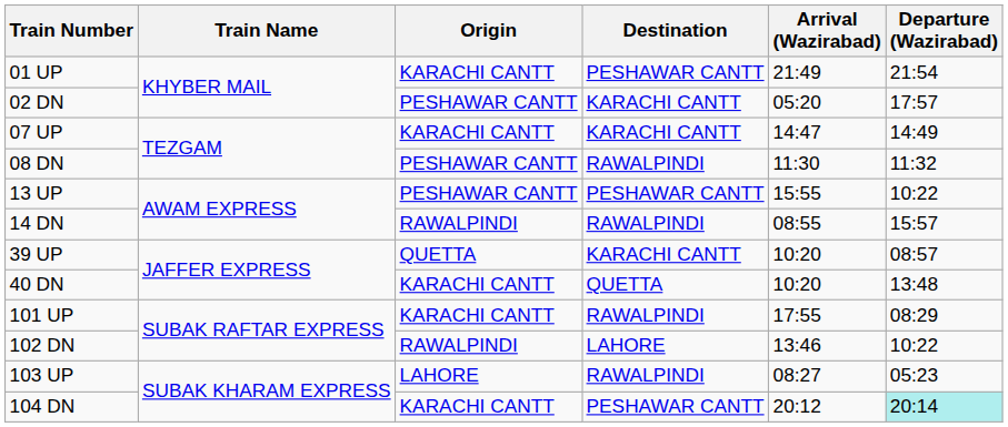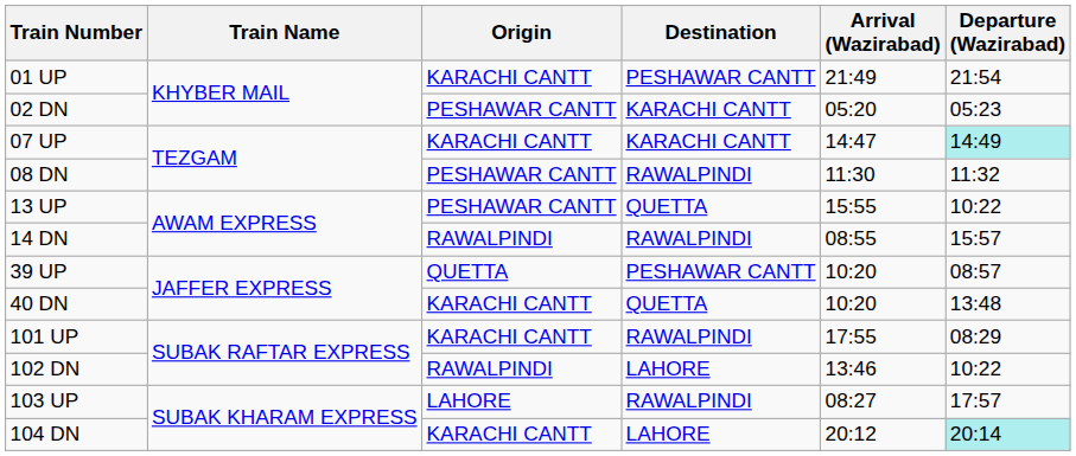 <table class="wikitable sortable">
 <tr>
 <th>Train Number</th>
 <th>Train Name</th>
 <th>Origin</th>
 <th>Destination</th>
 <th>Arrival<br>(Wazirabad)</th>
 <th>Departure<br>(Wazirabad)</th>
 </tr>
 <tr>
 <td>01 UP</td>
 <td rowspan="2"><a href='#'>KHYBER MAIL</a></td>
 <td><a href='#'>KARACHI CANTT</a></td>
 <td><a href='#'>PESHAWAR CANTT</a></td>
 <td>21:49</td>
 <td>21:54</td>
 </tr>
 <tr>
 <td>02 DN</td>
 <td><a href='#'>PESHAWAR CANTT</a></td>
 <td><a href='#'>KARACHI CANTT</a></td>
 <td>05:20</td>
-<td>17:57</td>
+<td>05:23</td>
 </tr>
 <tr>
 <td>07 UP</td>
 <td rowspan="2"><a href='#'>TEZGAM</a></td>
 <td><a href='#'>KARACHI CANTT</a></td>
 <td><a href='#'>KARACHI CANTT</a></td>
 <td>14:47</td>
-<td>14:49</td>
+<td style="background: paleturquoise;">14:49</td>
 </tr>
 <tr>
 <td>08 DN</td>
 <td><a href='#'>PESHAWAR CANTT</a></td>
 <td><a href='#'>RAWALPINDI</a></td>
 <td>11:30</td>
 <td>11:32</td>
 </tr>
 <tr>
 <td>13 UP</td>
 <td rowspan="2"><a href='#'>AWAM EXPRESS</a></td>
 <td><a href='#'>PESHAWAR CANTT</a></td>
-<td><a href='#'>PESHAWAR CANTT</a></td>
+<td><a href='#'>QUETTA</a></td>
 <td>15:55</td>
 <td>10:22</td>
 </tr>
 <tr>
 <td>14 DN</td>
 <td><a href='#'>RAWALPINDI</a></td>
 <td><a href='#'>RAWALPINDI</a></td>
 <td>08:55</td>
 <td>15:57</td>
 </tr>
 <tr>
 <td>39 UP</td>
 <td rowspan="2"><a href='#'>JAFFER EXPRESS</a></td>
 <td><a href='#'>QUETTA</a></td>
-<td><a href='#'>KARACHI CANTT</a></td>
+<td><a href='#'>PESHAWAR CANTT</a></td>
 <td>10:20</td>
 <td>08:57</td>
 </tr>
 <tr>
 <td>40 DN</td>
 <td><a href='#'>KARACHI CANTT</a></td>
 <td><a href='#'>QUETTA</a></td>
 <td>10:20</td>
 <td>13:48</td>
 </tr>
 <tr>
 <td>101 UP</td>
 <td rowspan="2"><a href='#'>SUBAK RAFTAR EXPRESS</a></td>
 <td><a href='#'>KARACHI CANTT</a></td>
 <td><a href='#'>RAWALPINDI</a></td>
 <td>17:55</td>
 <td>08:29</td>
 </tr>
 <tr>
 <td>102 DN</td>
 <td><a href='#'>RAWALPINDI</a></td>
 <td><a href='#'>LAHORE</a></td>
 <td>13:46</td>
 <td>10:22</td>
 </tr>
 <tr>
 <td>103 UP</td>
 <td rowspan="2"><a href='#'>SUBAK KHARAM EXPRESS</a></td>
 <td><a href='#'>LAHORE</a></td>
 <td><a href='#'>RAWALPINDI</a></td>
 <td>08:27</td>
-<td>05:23</td>
+<td>17:57</td>
 </tr>
 <tr>
 <td>104 DN</td>
 <td><a href='#'>KARACHI CANTT</a></td>
-<td><a href='#'>PESHAWAR CANTT</a></td>
+<td><a href='#'>LAHORE</a></td>
 <td>20:12</td>
 <td style="background: paleturquoise;">20:14</td>
 </tr>
 </table>
